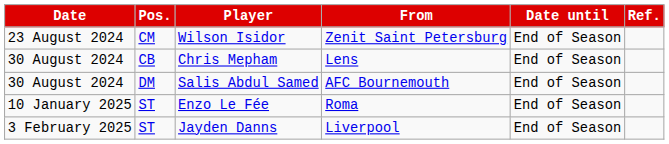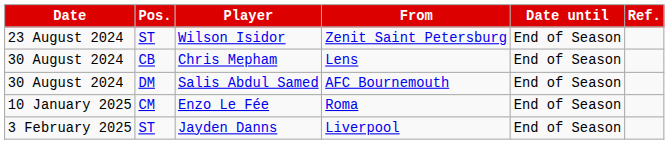 <table class="wikitable plainrowheaders sortable">
 <tr>
 <th style="background:#DD0000;color:#FFFFFF;">Date</th>
 <th style="background:#DD0000;color:#FFFFFF;">Pos.</th>
 <th style="background:#DD0000;color:#FFFFFF;">Player</th>
 <th style="background:#DD0000;color:#FFFFFF;">From</th>
 <th style="background:#DD0000;color:#FFFFFF;">Date until</th>
 <th style="background:#DD0000;color:#FFFFFF;">Ref.</th>
 </tr>
 <tr>
 <td>23 August 2024</td>
-<td><a href='#'>CM</a></td>
+<td><a href='#'>ST</a></td>
 <td> <a href='#'>Wilson Isidor</a></td>
 <td> <a href='#'>Zenit Saint Petersburg</a></td>
 <td>End of Season</td>
 <td></td>
 </tr>
 <tr>
 <td>30 August 2024</td>
 <td><a href='#'>CB</a></td>
 <td> <a href='#'>Chris Mepham</a></td>
 <td> <a href='#'>Lens</a></td>
 <td>End of Season</td>
 <td></td>
 </tr>
 <tr>
 <td>30 August 2024</td>
 <td><a href='#'>DM</a></td>
 <td> <a href='#'>Salis Abdul Samed</a></td>
 <td> <a href='#'>AFC Bournemouth</a></td>
 <td>End of Season</td>
 <td></td>
 </tr>
 <tr>
 <td>10 January 2025</td>
-<td><a href='#'>ST</a></td>
+<td><a href='#'>CM</a></td>
 <td> <a href='#'>Enzo Le Fée</a></td>
 <td> <a href='#'>Roma</a></td>
 <td>End of Season</td>
 <td></td>
 </tr>
 <tr>
 <td>3 February 2025</td>
 <td><a href='#'>ST</a></td>
 <td> <a href='#'>Jayden Danns</a></td>
 <td> <a href='#'>Liverpool</a></td>
 <td>End of Season</td>
 <td></td>
 </tr>
 </table>
